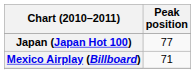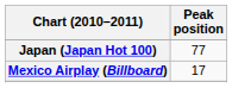 <table class="wikitable sortable plainrowheaders" style="text-align:center">
 <tr>
 <th scope="col">Chart (2010–2011)</th>
 <th scope="col">Peak<br>position</th>
 </tr>
 <tr>
 </tr>
 <tr>
 </tr>
 <tr>
 </tr>
 <tr>
 </tr>
 <tr>
 <th scope="row">Japan (<a href='#'>Japan Hot 100</a>)</th>
 <td style="text-align:center">77</td>
 </tr>
 <tr>
 <th scope="row"><a href='#'>Mexico Airplay</a> (<em><a href='#'>Billboard</a></em>)</th>
-<td style="text-align:center">71</td>
+<td style="text-align:center">17</td>
 </tr>
 <tr>
 </tr>
 <tr>
 </tr>
 <tr>
 </tr>
 <tr>
 </tr>
 <tr>
 </tr>
 <tr>
 </tr>
 <tr>
 </tr>
 </table>
